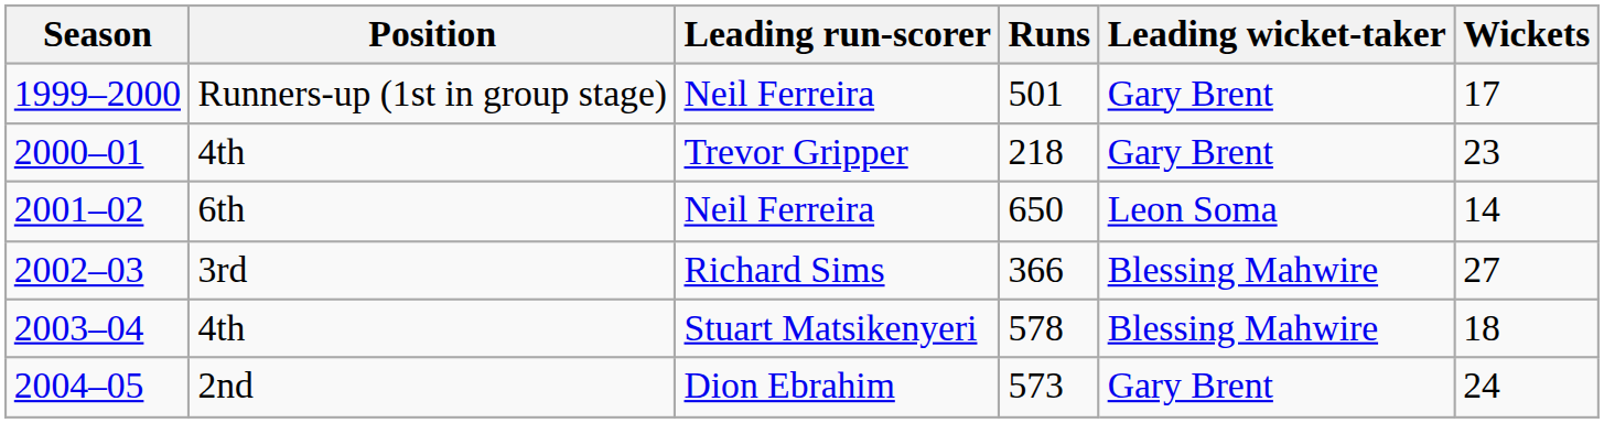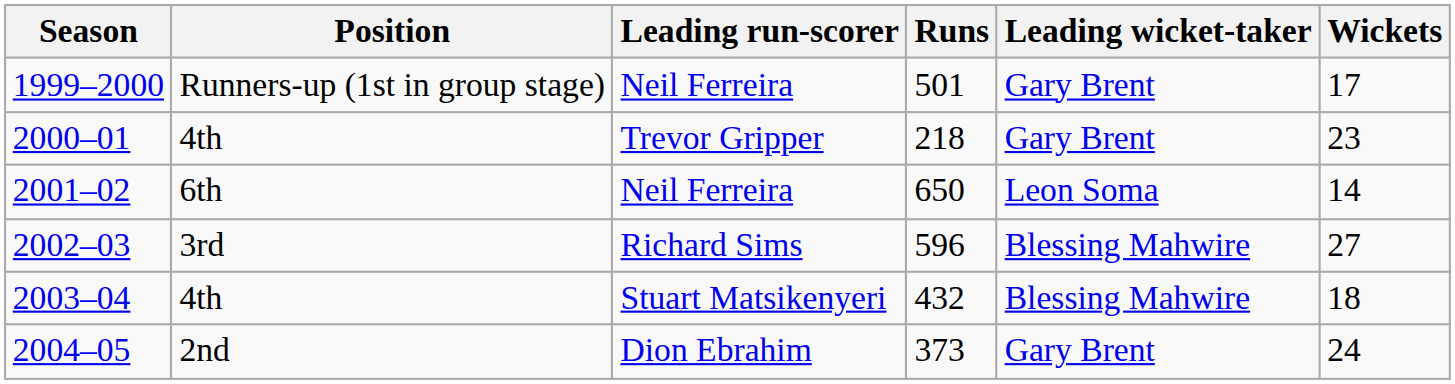 <table class="wikitable sortable">
 <tr>
 <th>Season</th>
 <th>Position</th>
 <th>Leading run-scorer</th>
 <th>Runs</th>
 <th>Leading wicket-taker</th>
 <th>Wickets</th>
 </tr>
 <tr>
 <td><a href='#'>1999–2000</a></td>
 <td>Runners-up (1st in group stage)</td>
 <td><a href='#'>Neil Ferreira</a></td>
 <td>501</td>
 <td><a href='#'>Gary Brent</a></td>
 <td>17</td>
 </tr>
 <tr>
 <td><a href='#'>2000–01</a></td>
 <td>4th</td>
 <td><a href='#'>Trevor Gripper</a></td>
 <td>218</td>
 <td><a href='#'>Gary Brent</a></td>
 <td>23</td>
 </tr>
 <tr>
 <td><a href='#'>2001–02</a></td>
 <td>6th</td>
 <td><a href='#'>Neil Ferreira</a></td>
 <td>650</td>
 <td><a href='#'>Leon Soma</a></td>
 <td>14</td>
 </tr>
 <tr>
 <td><a href='#'>2002–03</a></td>
 <td>3rd</td>
 <td><a href='#'>Richard Sims</a></td>
-<td>366</td>
+<td>596</td>
 <td><a href='#'>Blessing Mahwire</a></td>
 <td>27</td>
 </tr>
 <tr>
 <td><a href='#'>2003–04</a></td>
 <td>4th</td>
 <td><a href='#'>Stuart Matsikenyeri</a></td>
-<td>578</td>
+<td>432</td>
 <td><a href='#'>Blessing Mahwire</a></td>
 <td>18</td>
 </tr>
 <tr>
 <td><a href='#'>2004–05</a></td>
 <td>2nd</td>
 <td><a href='#'>Dion Ebrahim</a></td>
-<td>573</td>
+<td>373</td>
 <td><a href='#'>Gary Brent</a></td>
 <td>24</td>
 </tr>
 </table>
